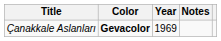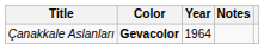 <table class="wikitable">
 <tr>
 <th>Title</th>
 <th>Color</th>
 <th>Year</th>
 <th>Notes</th>
 <th></th>
 </tr>
 <tr>
 <td><em>Çanakkale Aslanları</em></td>
 <td><strong>Gevacolor</strong></td>
-<td>1969</td>
+<td>1964</td>
 <td></td>
 <td></td>
 </tr>
 </table>
